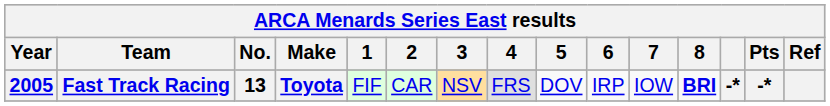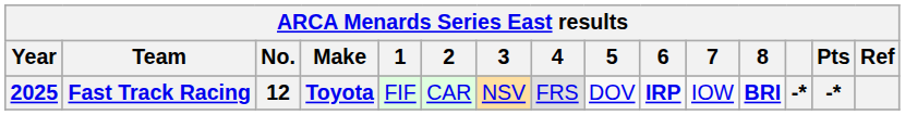 <table class="wikitable" style="text-align:center; font-size:75%">
 <tr>
 <th colspan=21><a href='#'>ARCA Menards Series East</a> results</th>
 </tr>
 <tr>
 <th>Year</th>
 <th>Team</th>
 <th>No.</th>
 <th>Make</th>
 <th>1</th>
 <th>2</th>
 <th>3</th>
 <th>4</th>
 <th>5</th>
 <th>6</th>
 <th>7</th>
 <th>8</th>
 <th></th>
 <th>Pts</th>
 <th>Ref</th>
 </tr>
 <tr>
-<th><a href='#'>2005</a></th>
+<th><a href='#'>2025</a></th>
 <th><a href='#'>Fast Track Racing</a></th>
-<th>13</th>
+<th>12</th>
 <th><a href='#'>Toyota</a></th>
 <td style="background:#DFFFDF;"><a href='#'>FIF</a><br></td>
 <td style="background:#DFFFDF;"><a href='#'>CAR</a><br></td>
 <td style="background:#FFDF9F;"><a href='#'>NSV</a><br></td>
 <td style="background:#DFDFDF;"><a href='#'>FRS</a><br></td>
 <td><a href='#'>DOV</a></td>
-<td><a href='#'>IRP</a></td>
+<td><strong><a href='#'>IRP</a></strong></td>
 <td><a href='#'>IOW</a></td>
 <td><strong><a href='#'>BRI</a></strong></td>
 <th>-*</th>
 <th>-*</th>
 <th></th>
 </tr>
 </table>
